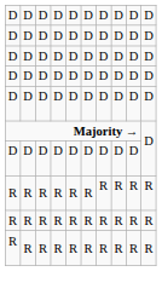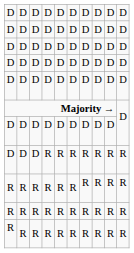 <table class="wikitable" style="text-align:center;">
 <tr>
 <td>D</td>
 <td>D</td>
 <td>D</td>
 <td>D</td>
 <td>D</td>
 <td>D</td>
 <td>D</td>
 <td>D</td>
 <td>D</td>
 <td>D</td>
 </tr>
 <tr>
 <td width=10% >D</td>
 <td width=10% >D</td>
 <td width=10% >D</td>
 <td width=10% >D</td>
 <td width=10% >D</td>
 <td width=10% >D</td>
 <td width=10% >D</td>
 <td width=10% >D</td>
 <td width=10% >D</td>
 <td width=10% >D</td>
 </tr>
 <tr>
 <td>D</td>
 <td>D</td>
 <td>D</td>
 <td>D</td>
 <td>D</td>
 <td>D</td>
 <td>D</td>
 <td>D</td>
 <td>D</td>
 <td>D</td>
 </tr>
 <tr>
 <td>D</td>
 <td>D</td>
 <td>D</td>
 <td>D</td>
 <td>D</td>
 <td>D</td>
 <td>D</td>
 <td>D</td>
 <td>D</td>
 <td>D</td>
 </tr>
 <tr>
 <td>D<br><br></td>
 <td>D<br><br></td>
 <td>D<br><br></td>
 <td>D<br><br></td>
 <td>D<br><br></td>
 <td>D<br><br></td>
 <td>D<br><br></td>
 <td>D<br><br></td>
 <td>D<br><br></td>
 <td>D<br><br></td>
 </tr>
 <tr>
 <td colspan=9 style="text-align:right"><strong>Majority →</strong></td>
 <td rowspan=2 >D<br><br></td>
 </tr>
 <tr>
 <td>D<br><br></td>
 <td>D<br><br></td>
 <td>D<br><br></td>
 <td>D<br><br></td>
 <td>D<br><br></td>
 <td>D<br><br></td>
 <td>D<br><br></td>
 <td>D<br><br></td>
 <td>D<br><br></td>
 </tr>
 <tr>
+<td>D<br><br></td>
+<td>D<br><br></td>
+<td>D<br><br></td>
+<td>R<br><br></td>
+<td>R<br><br></td>
+<td>R<br><br></td>
+<td>R<br><br></td>
+<td>R<br><br></td>
+<td>R<br><br></td>
+<td>R<br><br></td>
+</tr>
+<tr>
 <td>R</td>
 <td>R</td>
 <td>R</td>
 <td>R</td>
 <td>R</td>
 <td>R</td>
 <td>R<br><br></td>
 <td>R<br><br></td>
 <td>R<br><br></td>
 <td>R<br><br></td>
 </tr>
 <tr>
 <td>R</td>
 <td>R</td>
 <td>R</td>
 <td>R</td>
 <td>R</td>
 <td>R</td>
 <td>R</td>
 <td>R</td>
 <td>R</td>
 <td>R</td>
 </tr>
 <tr>
 <td>R<br><br></td>
 <td>R</td>
 <td>R</td>
 <td>R</td>
 <td>R</td>
 <td>R</td>
 <td>R</td>
 <td>R</td>
 <td>R</td>
 <td>R</td>
 </tr>
 </table>
